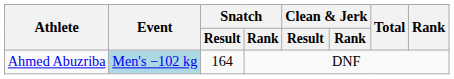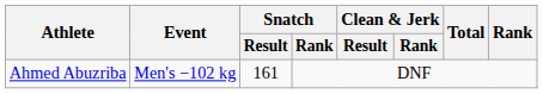 <table class="wikitable" style="font-size:90%">
 <tr>
 <th rowspan="2">Athlete</th>
 <th rowspan="2">Event</th>
 <th colspan="2">Snatch</th>
 <th colspan="2">Clean & Jerk</th>
 <th rowspan="2">Total</th>
 <th rowspan="2">Rank</th>
 </tr>
 <tr style="font-size:95%">
 <th>Result</th>
 <th>Rank</th>
 <th>Result</th>
 <th>Rank</th>
 </tr>
 <tr align=center>
 <td align=left><a href='#'>Ahmed Abuzriba</a></td>
-<td align=left style="background: lightblue;"><a href='#'>Men's −102 kg</a></td>
-<td>164</td>
+<td align=left><a href='#'>Men's −102 kg</a></td>
+<td>161</td>
 <td colspan="5">DNF</td>
 </tr>
 </table>
